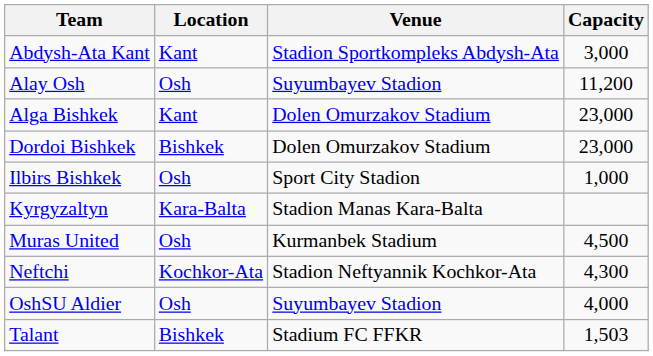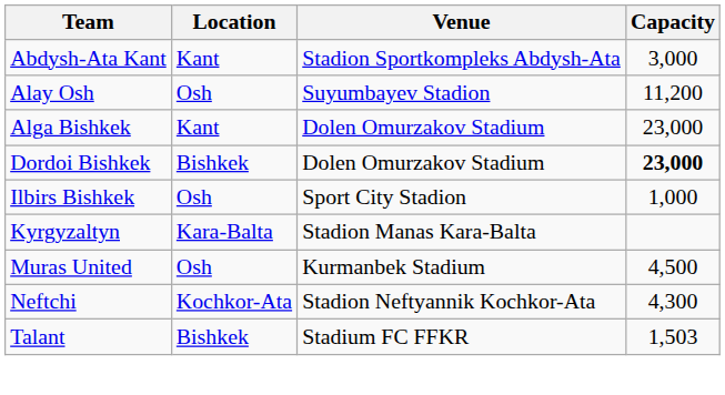 <table class="wikitable sortable">
 <tr>
 <th>Team</th>
 <th>Location</th>
 <th>Venue</th>
 <th>Capacity</th>
 </tr>
 <tr>
 <td><a href='#'>Abdysh-Ata Kant</a></td>
 <td><a href='#'>Kant</a></td>
 <td><a href='#'>Stadion Sportkompleks Abdysh-Ata</a></td>
 <td align="center">3,000</td>
 </tr>
 <tr>
 <td><a href='#'>Alay Osh</a></td>
 <td><a href='#'>Osh</a></td>
 <td><a href='#'>Suyumbayev Stadion</a></td>
 <td align="center">11,200</td>
 </tr>
 <tr>
 <td><a href='#'>Alga Bishkek</a></td>
 <td><a href='#'>Kant</a></td>
 <td><a href='#'>Dolen Omurzakov Stadium</a></td>
 <td align="center">23,000</td>
 </tr>
 <tr>
 <td><a href='#'>Dordoi Bishkek</a></td>
 <td><a href='#'>Bishkek</a></td>
 <td>Dolen Omurzakov Stadium</td>
-<td align="center">23,000</td>
+<td align="center"><strong>23,000</strong></td>
 </tr>
 <tr>
 <td><a href='#'>Ilbirs Bishkek</a></td>
 <td><a href='#'>Osh</a></td>
 <td>Sport City Stadion</td>
 <td align="center">1,000</td>
 </tr>
 <tr>
 <td><a href='#'>Kyrgyzaltyn</a></td>
 <td><a href='#'>Kara-Balta</a></td>
 <td>Stadion Manas Kara-Balta</td>
 <td align="center"></td>
 </tr>
 <tr>
 <td><a href='#'>Muras United</a></td>
 <td><a href='#'>Osh</a></td>
 <td>Kurmanbek Stadium</td>
 <td align="center">4,500</td>
 </tr>
 <tr>
 <td><a href='#'>Neftchi</a></td>
 <td><a href='#'>Kochkor-Ata</a></td>
 <td>Stadion Neftyannik Kochkor-Ata</td>
 <td align="center">4,300</td>
 </tr>
 <tr>
-<td><a href='#'>OshSU Aldier</a></td>
-<td><a href='#'>Osh</a></td>
-<td><a href='#'>Suyumbayev Stadion</a></td>
-<td align="center">4,000</td>
-</tr>
-<tr>
 <td><a href='#'>Talant</a></td>
 <td><a href='#'>Bishkek</a></td>
 <td>Stadium FC FFKR</td>
 <td align="center">1,503</td>
 </tr>
 </table>
